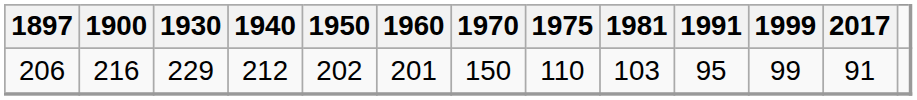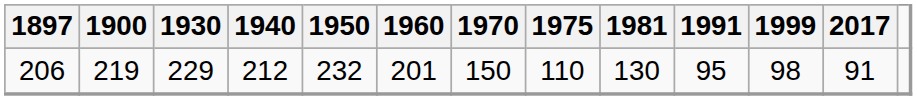 <table class="wikitable" align="center" rules="all" cellspacing="0" cellpadding="4" style="border: 1px solid #999; border-right: 2px solid #999; border-bottom:2px solid #999">
 <tr>
 <th>1897</th>
 <th>1900</th>
 <th>1930</th>
 <th>1940</th>
 <th>1950</th>
 <th>1960</th>
 <th>1970</th>
 <th>1975</th>
 <th>1981</th>
 <th>1991</th>
 <th>1999</th>
 <th>2017</th>
 </tr>
 <tr>
 <td align=center>206</td>
-<td align=center>216</td>
+<td align=center>219</td>
 <td align=center>229</td>
 <td align=center>212</td>
-<td align=center>202</td>
+<td align=center>232</td>
 <td align=center>201</td>
 <td align=center>150</td>
 <td align=center>110</td>
-<td align=center>103</td>
+<td align=center>130</td>
 <td align=center>95</td>
-<td align=center>99</td>
+<td align=center>98</td>
 <td align=center>91</td>
 <td></td>
 </tr>
 </table>
